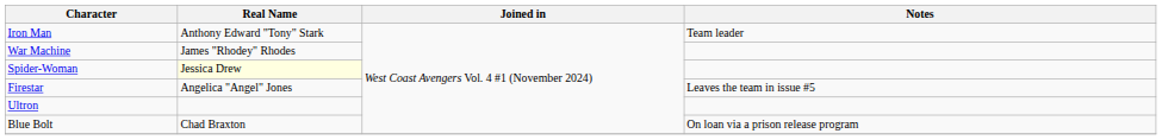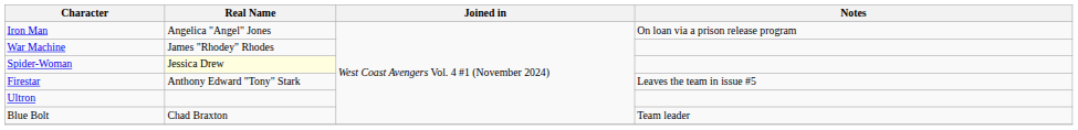 <table class="wikitable" style="width:100%;">
 <tr>
 <th width=15%>Character</th>
 <th width=16%>Real Name</th>
 <th width=28%>Joined in</th>
 <th>Notes</th>
 </tr>
 <tr>
 <td><a href='#'>Iron Man</a></td>
-<td>Anthony Edward "Tony" Stark</td>
+<td>Angelica "Angel" Jones</td>
 <td rowspan="6"><em>West Coast Avengers</em> Vol. 4 #1 (November 2024)</td>
-<td>Team leader</td>
+<td>On loan via a prison release program</td>
 </tr>
 <tr>
 <td><a href='#'>War Machine</a></td>
 <td>James "Rhodey" Rhodes</td>
 <td></td>
 </tr>
 <tr>
 <td><a href='#'>Spider-Woman</a></td>
 <td style="background: lightyellow;">Jessica Drew</td>
 <td></td>
 </tr>
 <tr>
 <td><a href='#'>Firestar</a></td>
-<td>Angelica "Angel" Jones</td>
+<td>Anthony Edward "Tony" Stark</td>
 <td>Leaves the team in issue #5</td>
 </tr>
 <tr>
 <td><a href='#'>Ultron</a></td>
 <td></td>
 <td></td>
 </tr>
 <tr>
 <td>Blue Bolt</td>
 <td>Chad Braxton</td>
-<td>On loan via a prison release program</td>
+<td>Team leader</td>
 </tr>
 <tr>
 </tr>
 </table>
